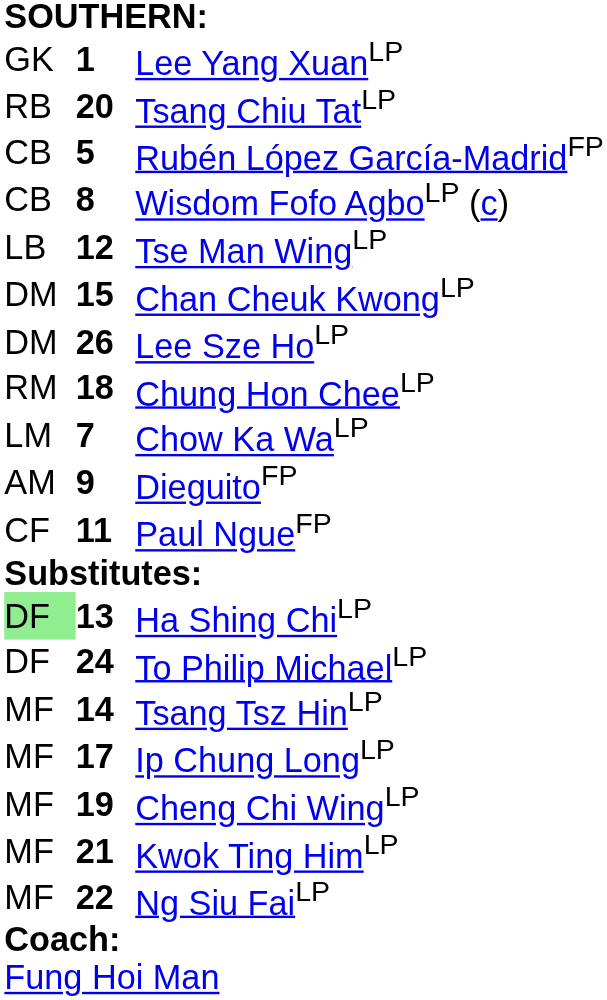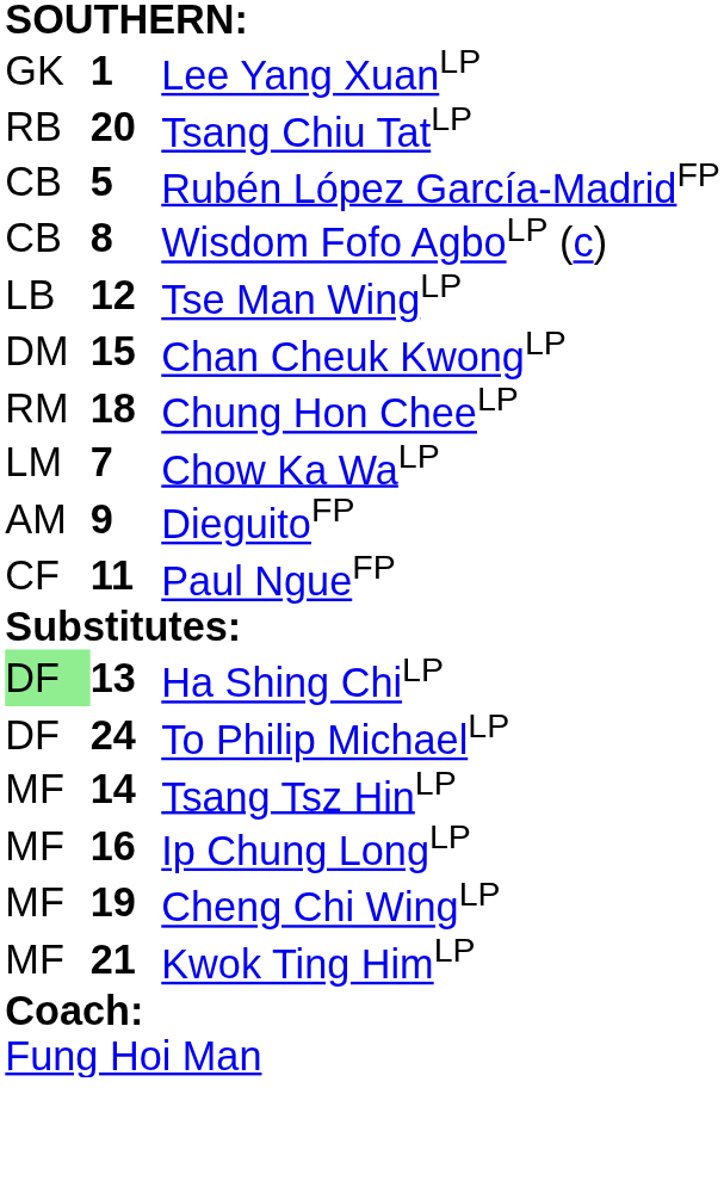 <table style="font-size: 90%" cellspacing="0" cellpadding="0" align=center>
 <tr>
 <td colspan="4"><strong>SOUTHERN:</strong></td>
 </tr>
 <tr>
 <th width="30"></th>
 <th width="25"></th>
 </tr>
 <tr>
 <td>GK</td>
 <td><strong>1</strong></td>
 <td> <a href='#'>Lee Yang Xuan</a><sup>LP</sup></td>
 <td></td>
 <td></td>
 </tr>
 <tr>
 <td>RB</td>
 <td><strong>20</strong></td>
 <td> <a href='#'>Tsang Chiu Tat</a><sup>LP</sup></td>
 <td></td>
 <td></td>
 </tr>
 <tr>
 <td>CB</td>
 <td><strong>5</strong></td>
 <td> <a href='#'>Rubén López García-Madrid</a><sup>FP</sup></td>
 <td></td>
 <td></td>
 </tr>
 <tr>
 <td>CB</td>
 <td><strong>8</strong></td>
 <td> <a href='#'>Wisdom Fofo Agbo</a><sup>LP</sup> (<a href='#'>c</a>)</td>
 <td></td>
 <td></td>
 </tr>
 <tr>
 <td>LB</td>
 <td><strong>12</strong></td>
 <td> <a href='#'>Tse Man Wing</a><sup>LP</sup></td>
 <td></td>
 <td></td>
 </tr>
 <tr>
 <td>DM</td>
 <td><strong>15</strong></td>
 <td> <a href='#'>Chan Cheuk Kwong</a><sup>LP</sup></td>
-<td></td>
-<td></td>
-</tr>
-<tr>
-<td>DM</td>
-<td><strong>26</strong></td>
-<td> <a href='#'>Lee Sze Ho</a><sup>LP</sup></td>
 <td></td>
 <td></td>
 </tr>
 <tr>
 <td>RM</td>
 <td><strong>18</strong></td>
 <td> <a href='#'>Chung Hon Chee</a><sup>LP</sup></td>
 <td></td>
 <td></td>
 </tr>
 <tr>
 <td>LM</td>
 <td><strong>7</strong></td>
 <td> <a href='#'>Chow Ka Wa</a><sup>LP</sup></td>
 <td></td>
 <td></td>
 </tr>
 <tr>
 <td>AM</td>
 <td><strong>9</strong></td>
 <td> <a href='#'>Dieguito</a><sup>FP</sup></td>
 <td></td>
 <td></td>
 </tr>
 <tr>
 <td>CF</td>
 <td><strong>11</strong></td>
 <td> <a href='#'>Paul Ngue</a><sup>FP</sup></td>
 <td></td>
 <td></td>
 </tr>
 <tr>
 <td colspan=4><strong>Substitutes:</strong></td>
 </tr>
 <tr>
 <td style="background: lightgreen;">DF</td>
 <td><strong>13</strong></td>
 <td> <a href='#'>Ha Shing Chi</a><sup>LP</sup></td>
 <td></td>
 <td></td>
 </tr>
 <tr>
 <td>DF</td>
 <td><strong>24</strong></td>
 <td> <a href='#'>To Philip Michael</a><sup>LP</sup></td>
 <td></td>
 <td></td>
 </tr>
 <tr>
 <td>MF</td>
 <td><strong>14</strong></td>
 <td> <a href='#'>Tsang Tsz Hin</a><sup>LP</sup></td>
 <td></td>
 <td></td>
 </tr>
 <tr>
 <td>MF</td>
-<td><strong>17</strong></td>
+<td><strong>16</strong></td>
 <td> <a href='#'>Ip Chung Long</a><sup>LP</sup></td>
 <td></td>
 <td></td>
 </tr>
 <tr>
 <td>MF</td>
 <td><strong>19</strong></td>
 <td> <a href='#'>Cheng Chi Wing</a><sup>LP</sup></td>
 <td></td>
 <td></td>
 </tr>
 <tr>
 <td>MF</td>
 <td><strong>21</strong></td>
 <td> <a href='#'>Kwok Ting Him</a><sup>LP</sup></td>
 <td></td>
 <td></td>
 </tr>
 <tr>
-<td>MF</td>
-<td><strong>22</strong></td>
-<td> <a href='#'>Ng Siu Fai</a><sup>LP</sup></td>
-<td></td>
-<td></td>
-</tr>
-<tr>
 <td colspan=4><strong>Coach:</strong></td>
 </tr>
 <tr>
 <td colspan="4"> <a href='#'>Fung Hoi Man</a></td>
 </tr>
 <tr>
 </tr>
 </table>
